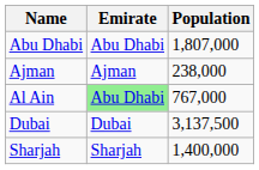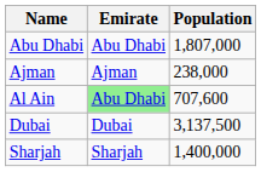 <table class="wikitable sortable sticky-header col3right">
 <tr>
 <th align="center">Name</th>
 <th align="center">Emirate</th>
 <th align="center">Population</th>
 </tr>
 <tr>
 <td><a href='#'>Abu Dhabi</a></td>
 <td><a href='#'>Abu Dhabi</a></td>
 <td>1,807,000</td>
 </tr>
 <tr>
 <td><a href='#'>Ajman</a></td>
 <td><a href='#'>Ajman</a></td>
 <td>238,000</td>
 </tr>
 <tr>
 <td><a href='#'>Al Ain</a></td>
 <td style="background: lightgreen;"><a href='#'>Abu Dhabi</a></td>
-<td>767,000</td>
+<td>707,600</td>
 </tr>
 <tr>
 <td><a href='#'>Dubai</a></td>
 <td><a href='#'>Dubai</a></td>
 <td>3,137,500</td>
 </tr>
 <tr>
 <td><a href='#'>Sharjah</a></td>
 <td><a href='#'>Sharjah</a></td>
 <td>1,400,000</td>
 </tr>
 </table>
